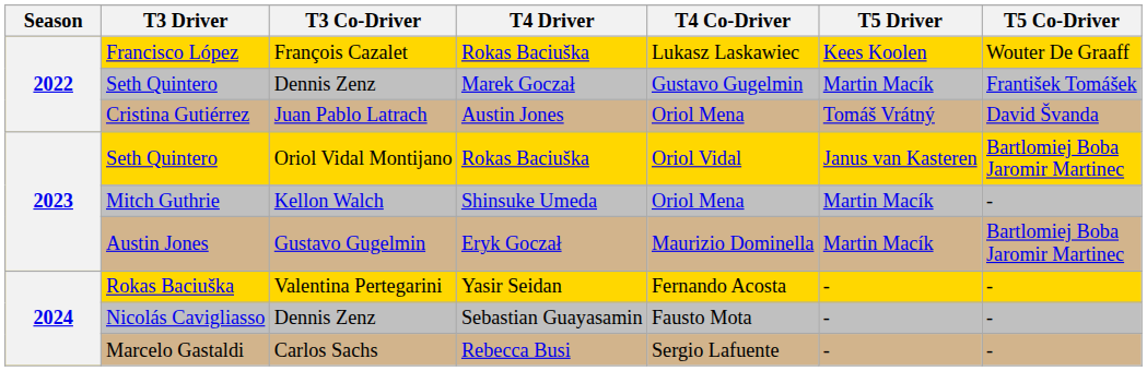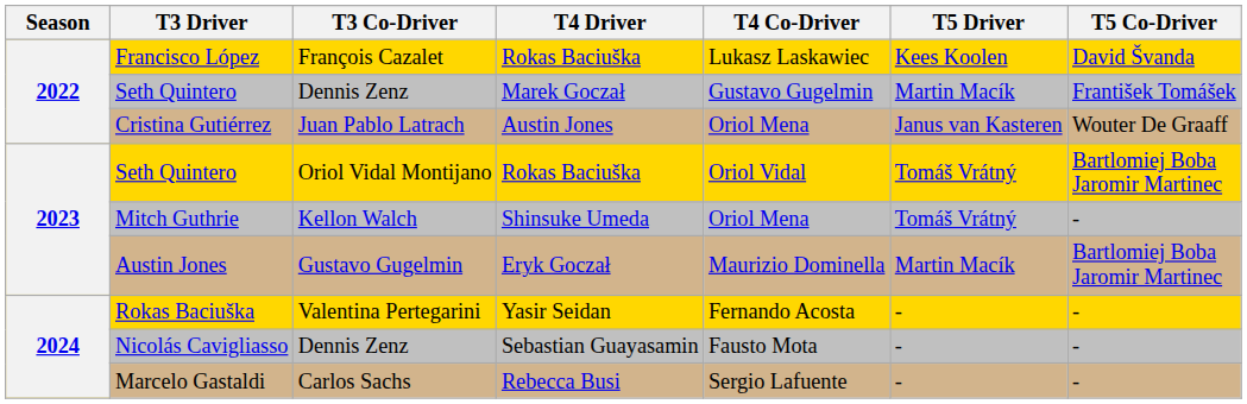 <table class="wikitable" style="font-size:100%;">
 <tr style="background:#efefef;">
 <th rowspan="2" style="width:70px;">Season</th>
 </tr>
 <tr>
 <th>T3 Driver</th>
 <th>T3 Co-Driver</th>
 <th>T4 Driver</th>
 <th>T4 Co-Driver</th>
 <th>T5 Driver</th>
 <th>T5 Co-Driver</th>
 </tr>
 <tr style="background:gold;">
 <th rowspan="3"><a href='#'>2022</a></th>
 <td> <a href='#'>Francisco López</a></td>
 <td> François Cazalet</td>
 <td> <a href='#'>Rokas Baciuška</a></td>
 <td> Lukasz Laskawiec</td>
 <td> <a href='#'>Kees Koolen</a></td>
-<td> Wouter De Graaff</td>
+<td> <a href='#'>David Švanda</a></td>
 </tr>
 <tr style="background:silver;">
 <td> <a href='#'>Seth Quintero</a></td>
 <td> Dennis Zenz</td>
 <td> <a href='#'>Marek Goczał</a></td>
 <td> <a href='#'>Gustavo Gugelmin</a></td>
 <td> <a href='#'>Martin Macík</a></td>
 <td> <a href='#'>František Tomášek</a></td>
 </tr>
 <tr style="background:tan;">
 <td> <a href='#'>Cristina Gutiérrez</a></td>
 <td> <a href='#'>Juan Pablo Latrach</a></td>
 <td> <a href='#'>Austin Jones</a></td>
 <td> <a href='#'>Oriol Mena</a></td>
-<td> <a href='#'>Tomáš Vrátný</a></td>
-<td> <a href='#'>David Švanda</a></td>
+<td> <a href='#'>Janus van Kasteren</a></td>
+<td> Wouter De Graaff</td>
 </tr>
 <tr style="background:gold;">
 <th rowspan="3"><a href='#'>2023</a></th>
 <td> <a href='#'>Seth Quintero</a></td>
 <td> Oriol Vidal Montijano</td>
 <td> <a href='#'>Rokas Baciuška</a></td>
 <td> <a href='#'>Oriol Vidal</a></td>
-<td> <a href='#'>Janus van Kasteren</a></td>
+<td> <a href='#'>Tomáš Vrátný</a></td>
 <td> <a href='#'>Bartlomiej Boba</a><br> <a href='#'>Jaromir Martinec</a></td>
 </tr>
 <tr style="background:silver;">
 <td> <a href='#'>Mitch Guthrie</a></td>
 <td> <a href='#'>Kellon Walch</a></td>
 <td> <a href='#'>Shinsuke Umeda</a></td>
 <td> <a href='#'>Oriol Mena</a></td>
-<td> <a href='#'>Martin Macík</a></td>
+<td> <a href='#'>Tomáš Vrátný</a></td>
 <td>-</td>
 </tr>
 <tr style="background:tan;">
 <td> <a href='#'>Austin Jones</a></td>
 <td> <a href='#'>Gustavo Gugelmin</a></td>
 <td> <a href='#'>Eryk Goczał</a></td>
 <td> <a href='#'>Maurizio Dominella</a></td>
 <td> <a href='#'>Martin Macík</a></td>
 <td> <a href='#'>Bartlomiej Boba</a><br> <a href='#'>Jaromir Martinec</a></td>
 </tr>
 <tr style="background:gold;">
 <th rowspan="3"><a href='#'>2024</a></th>
 <td> <a href='#'>Rokas Baciuška</a></td>
 <td> Valentina Pertegarini</td>
 <td> Yasir Seidan</td>
 <td> Fernando Acosta</td>
 <td>-</td>
 <td>-</td>
 </tr>
 <tr style="background:silver;">
 <td> <a href='#'>Nicolás Cavigliasso</a></td>
 <td> Dennis Zenz</td>
 <td> Sebastian Guayasamin</td>
 <td> Fausto Mota</td>
 <td>-</td>
 <td>-</td>
 </tr>
 <tr style="background:tan;">
 <td> Marcelo Gastaldi</td>
 <td> Carlos Sachs</td>
 <td> <a href='#'>Rebecca Busi</a></td>
 <td> Sergio Lafuente</td>
 <td>-</td>
 <td>-</td>
 </tr>
 </table>
